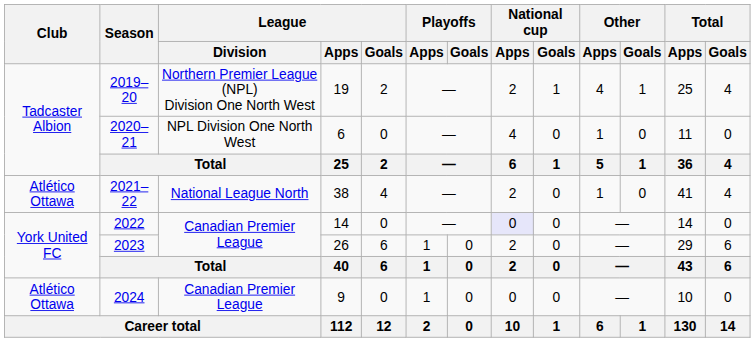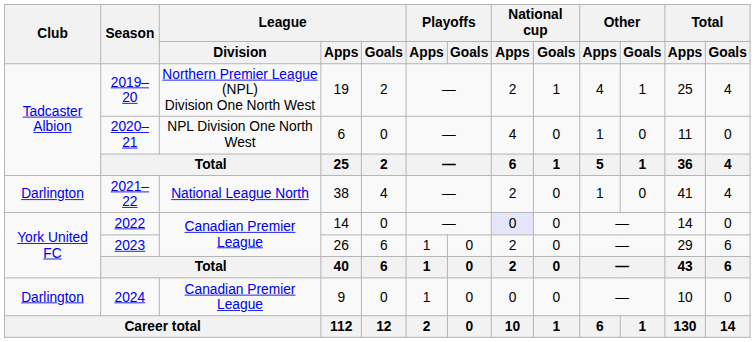 <table class="wikitable" style="text-align:center">
 <tr>
 <th rowspan="2">Club</th>
 <th rowspan="2">Season</th>
 <th colspan="3">League</th>
 <th colspan="2">Playoffs</th>
 <th colspan="2">National cup</th>
 <th colspan="2">Other</th>
 <th colspan="2">Total</th>
 </tr>
 <tr>
 <th>Division</th>
 <th>Apps</th>
 <th>Goals</th>
 <th>Apps</th>
 <th>Goals</th>
 <th>Apps</th>
 <th>Goals</th>
 <th>Apps</th>
 <th>Goals</th>
 <th>Apps</th>
 <th>Goals</th>
 </tr>
 <tr>
 <td rowspan="3"><a href='#'>Tadcaster Albion</a></td>
 <td><a href='#'>2019–20</a></td>
 <td><a href='#'>Northern Premier League</a> (NPL)<br>Division One North West</td>
 <td>19</td>
 <td>2</td>
 <td colspan="2">—</td>
 <td>2</td>
 <td>1</td>
 <td>4</td>
 <td>1</td>
 <td>25</td>
 <td>4</td>
 </tr>
 <tr>
 <td><a href='#'>2020–21</a></td>
 <td>NPL Division One North West</td>
 <td>6</td>
 <td>0</td>
 <td colspan="2">—</td>
 <td>4</td>
 <td>0</td>
 <td>1</td>
 <td>0</td>
 <td>11</td>
 <td>0</td>
 </tr>
 <tr>
 <th colspan="2">Total</th>
 <th>25</th>
 <th>2</th>
 <th colspan="2">—</th>
 <th>6</th>
 <th>1</th>
 <th>5</th>
 <th>1</th>
 <th>36</th>
 <th>4</th>
 </tr>
 <tr>
-<td><a href='#'>Atlético Ottawa</a></td>
+<td><a href='#'>Darlington</a></td>
 <td><a href='#'>2021–22</a></td>
 <td><a href='#'>National League North</a></td>
 <td>38</td>
 <td>4</td>
 <td colspan="2">—</td>
 <td>2</td>
 <td>0</td>
 <td>1</td>
 <td>0</td>
 <td>41</td>
 <td>4</td>
 </tr>
 <tr>
 <td rowspan=3><a href='#'>York United FC</a></td>
 <td><a href='#'>2022</a></td>
 <td rowspan=2><a href='#'>Canadian Premier League</a></td>
 <td>14</td>
 <td>0</td>
 <td colspan="2">—</td>
 <td style="background: lavender;">0</td>
 <td>0</td>
 <td colspan="2">—</td>
 <td>14</td>
 <td>0</td>
 </tr>
 <tr>
 <td><a href='#'>2023</a></td>
 <td>26</td>
 <td>6</td>
 <td>1</td>
 <td>0</td>
 <td>2</td>
 <td>0</td>
 <td colspan="2">—</td>
 <td>29</td>
 <td>6</td>
 </tr>
 <tr>
 <th colspan="2">Total</th>
 <th>40</th>
 <th>6</th>
 <th>1</th>
 <th>0</th>
 <th>2</th>
 <th>0</th>
 <th colspan="2">—</th>
 <th>43</th>
 <th>6</th>
 </tr>
 <tr>
-<td><a href='#'>Atlético Ottawa</a></td>
+<td><a href='#'>Darlington</a></td>
 <td><a href='#'>2024</a></td>
 <td><a href='#'>Canadian Premier League</a></td>
 <td>9</td>
 <td>0</td>
 <td>1</td>
 <td>0</td>
 <td>0</td>
 <td>0</td>
 <td colspan="2">—</td>
 <td>10</td>
 <td>0</td>
 </tr>
 <tr>
 <th colspan="3">Career total</th>
 <th>112</th>
 <th>12</th>
 <th>2</th>
 <th>0</th>
 <th>10</th>
 <th>1</th>
 <th>6</th>
 <th>1</th>
 <th>130</th>
 <th>14</th>
 </tr>
 </table>
